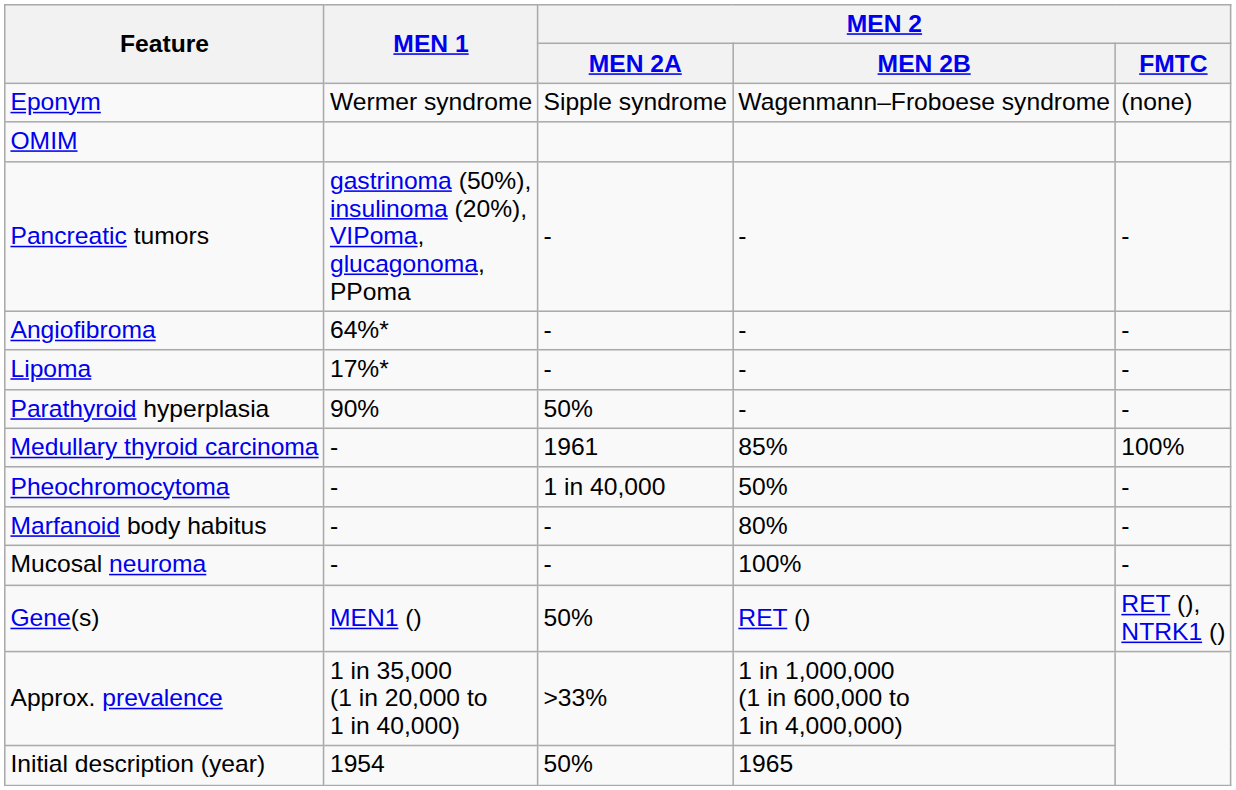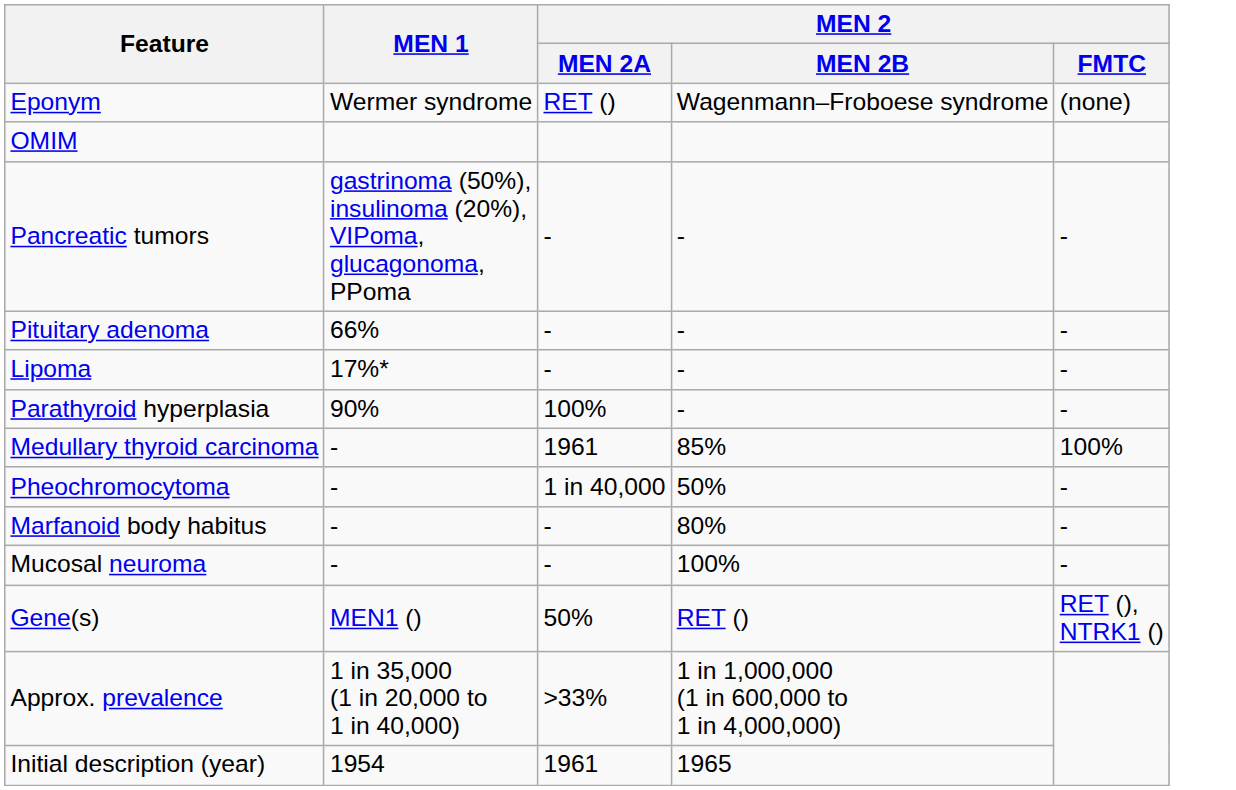 <table class="wikitable">
 <tr>
 <th rowspan="2">Feature</th>
 <th rowspan="2"><a href='#'>MEN 1</a></th>
 <th colspan="3"><a href='#'>MEN 2</a></th>
 </tr>
 <tr>
 <th><a href='#'>MEN 2A</a></th>
 <th><a href='#'>MEN 2B</a></th>
 <th><a href='#'>FMTC</a></th>
 </tr>
 <tr>
 <td><a href='#'>Eponym</a></td>
 <td>Wermer syndrome</td>
-<td>Sipple syndrome</td>
+<td><a href='#'>RET</a> ()</td>
 <td>Wagenmann–Froboese syndrome</td>
 <td>(none)</td>
 </tr>
 <tr>
 <td><a href='#'>OMIM</a></td>
 <td></td>
 <td></td>
 <td></td>
 <td></td>
 </tr>
 <tr>
 <td><a href='#'>Pancreatic</a> tumors</td>
 <td><a href='#'>gastrinoma</a> (50%), <br><a href='#'>insulinoma</a> (20%), <br><a href='#'>VIPoma</a>, <br><a href='#'>glucagonoma</a>, <br>PPoma</td>
 <td>-</td>
 <td>-</td>
 <td>-</td>
 </tr>
 <tr>
-<td><a href='#'>Angiofibroma</a></td>
-<td>64%*</td>
+<td><a href='#'>Pituitary adenoma</a></td>
+<td>66%</td>
 <td>-</td>
 <td>-</td>
 <td>-</td>
 </tr>
 <tr>
 <td><a href='#'>Lipoma</a></td>
 <td>17%*</td>
 <td>-</td>
 <td>-</td>
 <td>-</td>
 </tr>
 <tr>
 <td><a href='#'>Parathyroid</a> hyperplasia</td>
 <td>90%</td>
-<td>50%</td>
+<td>100%</td>
 <td>-</td>
 <td>-</td>
 </tr>
 <tr>
 <td><a href='#'>Medullary thyroid carcinoma</a></td>
 <td>-</td>
 <td>1961</td>
 <td>85%</td>
 <td>100%</td>
 </tr>
 <tr>
 <td><a href='#'>Pheochromocytoma</a></td>
 <td>-</td>
 <td>1 in 40,000</td>
 <td>50%</td>
 <td>-</td>
 </tr>
 <tr>
 <td><a href='#'>Marfanoid</a> body habitus</td>
 <td>-</td>
 <td>-</td>
 <td>80%</td>
 <td>-</td>
 </tr>
 <tr>
 <td>Mucosal <a href='#'>neuroma</a></td>
 <td>-</td>
 <td>-</td>
 <td>100%</td>
 <td>-</td>
 </tr>
 <tr>
 <td><a href='#'>Gene</a>(s)</td>
 <td><a href='#'>MEN1</a> ()</td>
 <td>50%</td>
 <td><a href='#'>RET</a> ()</td>
 <td><a href='#'>RET</a> (),<br><a href='#'>NTRK1</a> ()</td>
 </tr>
 <tr>
 <td>Approx. <a href='#'>prevalence</a></td>
 <td>1 in 35,000 <br> (1 in 20,000 to<br> 1 in 40,000)</td>
 <td>>33%</td>
 <td>1 in 1,000,000<br>(1 in 600,000 to<br>1 in 4,000,000)</td>
 </tr>
 <tr>
 <td>Initial description (year)</td>
 <td>1954</td>
-<td>50%</td>
+<td>1961</td>
 <td>1965</td>
 </tr>
 </table>
